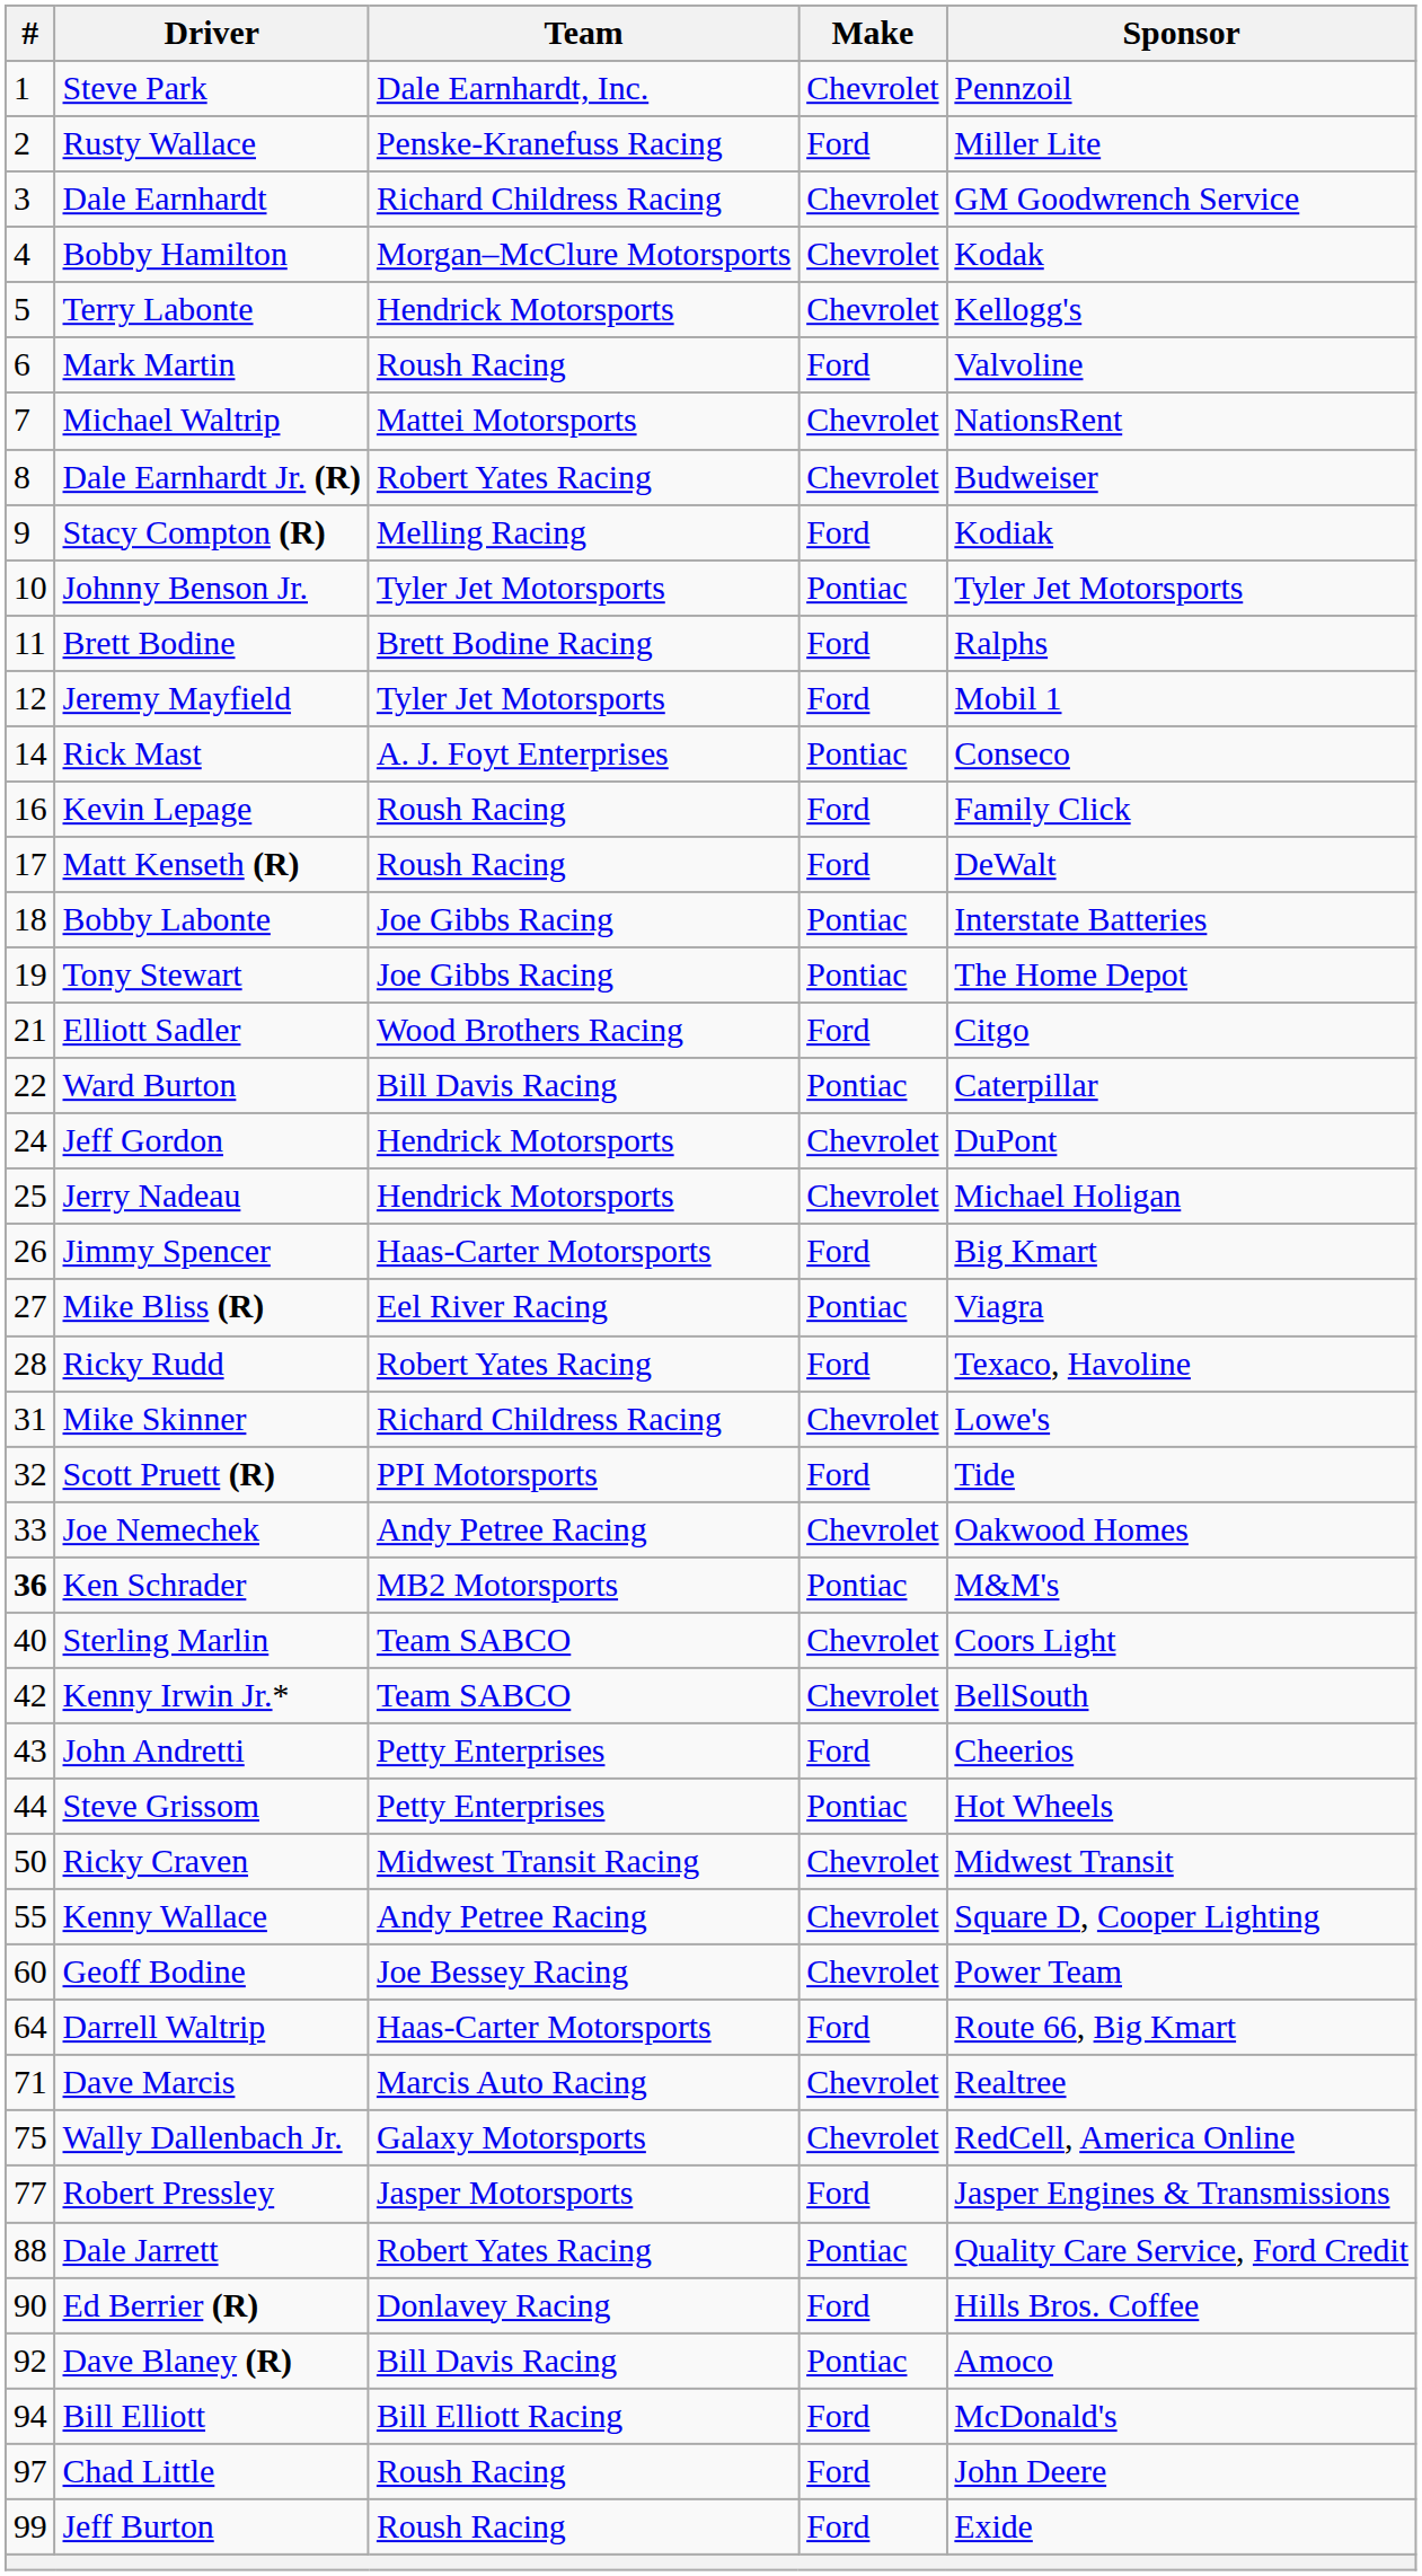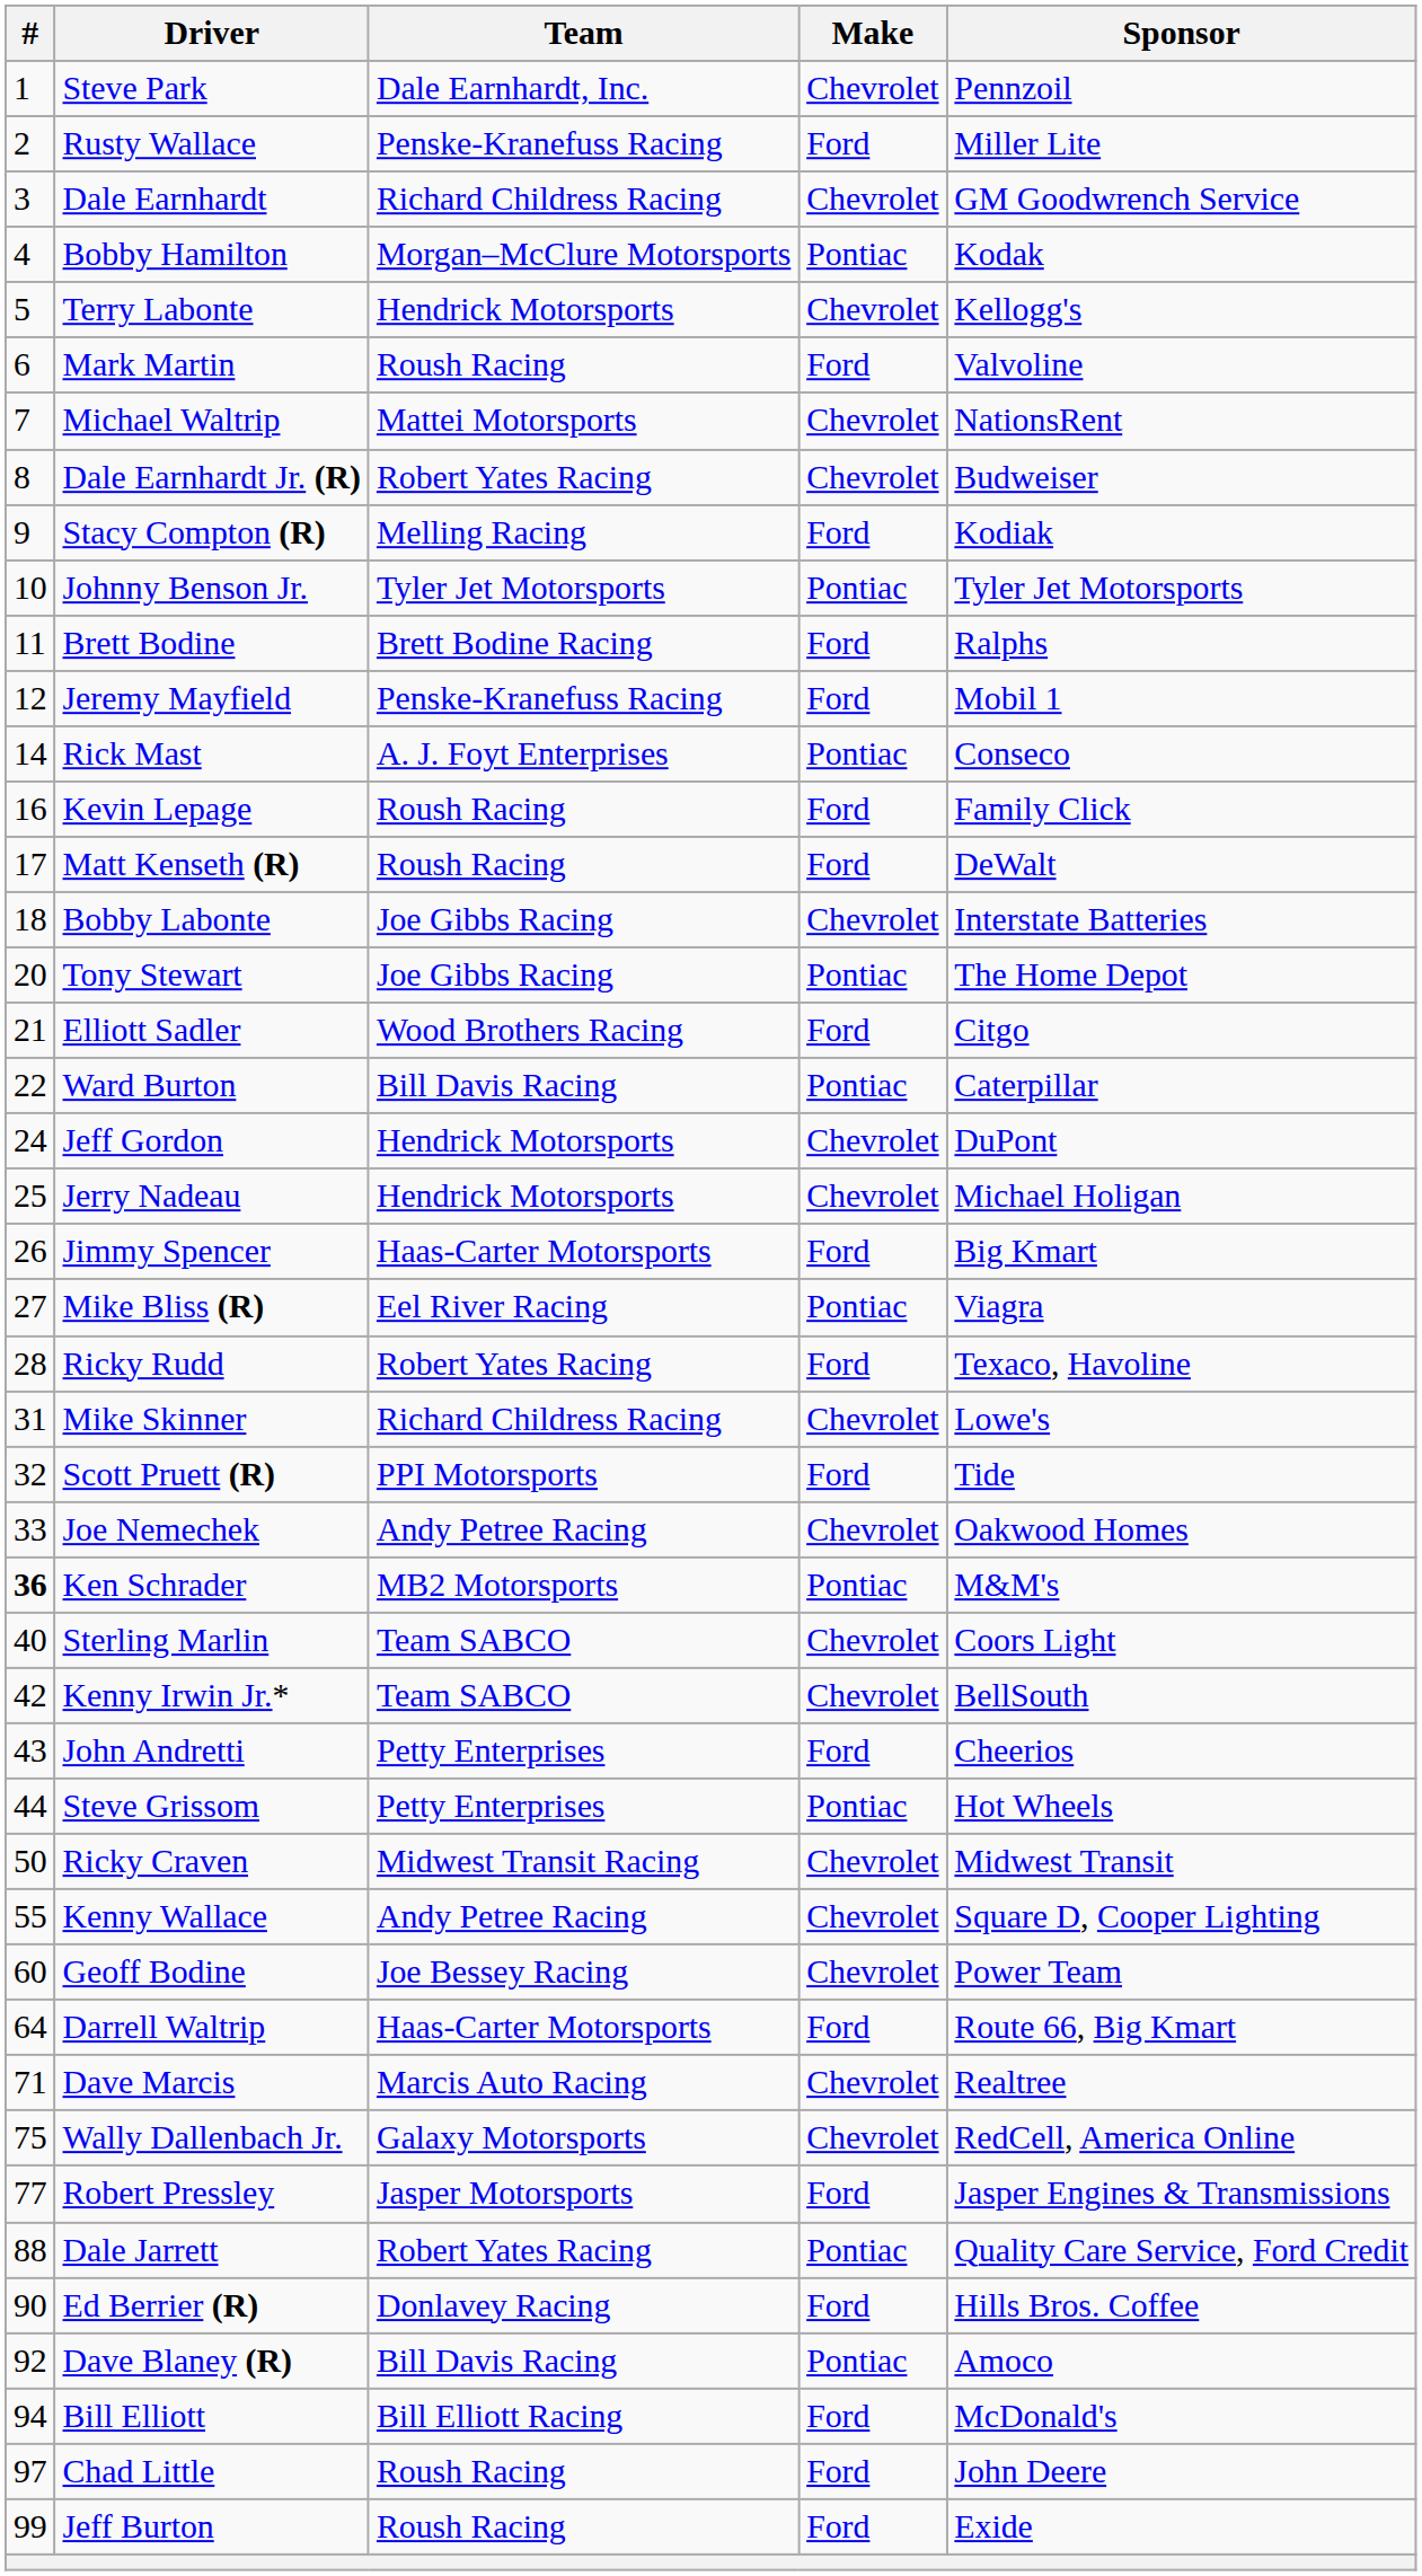 <table class="wikitable" style="font-size:95%">
 <tr>
 <th>#</th>
 <th>Driver</th>
 <th>Team</th>
 <th>Make</th>
 <th>Sponsor</th>
 </tr>
 <tr>
 <td>1</td>
 <td><a href='#'>Steve Park</a></td>
 <td><a href='#'>Dale Earnhardt, Inc.</a></td>
 <td><a href='#'>Chevrolet</a></td>
 <td><a href='#'>Pennzoil</a></td>
 </tr>
 <tr>
 <td>2</td>
 <td><a href='#'>Rusty Wallace</a></td>
 <td><a href='#'>Penske-Kranefuss Racing</a></td>
 <td><a href='#'>Ford</a></td>
 <td><a href='#'>Miller Lite</a></td>
 </tr>
 <tr>
 <td>3</td>
 <td><a href='#'>Dale Earnhardt</a></td>
 <td><a href='#'>Richard Childress Racing</a></td>
 <td><a href='#'>Chevrolet</a></td>
 <td><a href='#'>GM Goodwrench Service</a></td>
 </tr>
 <tr>
 <td>4</td>
 <td><a href='#'>Bobby Hamilton</a></td>
 <td><a href='#'>Morgan–McClure Motorsports</a></td>
-<td><a href='#'>Chevrolet</a></td>
+<td><a href='#'>Pontiac</a></td>
 <td><a href='#'>Kodak</a></td>
 </tr>
 <tr>
 <td>5</td>
 <td><a href='#'>Terry Labonte</a></td>
 <td><a href='#'>Hendrick Motorsports</a></td>
 <td><a href='#'>Chevrolet</a></td>
 <td><a href='#'>Kellogg's</a></td>
 </tr>
 <tr>
 <td>6</td>
 <td><a href='#'>Mark Martin</a></td>
 <td><a href='#'>Roush Racing</a></td>
 <td><a href='#'>Ford</a></td>
 <td><a href='#'>Valvoline</a></td>
 </tr>
 <tr>
 <td>7</td>
 <td><a href='#'>Michael Waltrip</a></td>
 <td><a href='#'>Mattei Motorsports</a></td>
 <td><a href='#'>Chevrolet</a></td>
 <td><a href='#'>NationsRent</a></td>
 </tr>
 <tr>
 <td>8</td>
 <td><a href='#'>Dale Earnhardt Jr.</a> <strong>(R)</strong></td>
 <td><a href='#'>Robert Yates Racing</a></td>
 <td><a href='#'>Chevrolet</a></td>
 <td><a href='#'>Budweiser</a></td>
 </tr>
 <tr>
 <td>9</td>
 <td><a href='#'>Stacy Compton</a> <strong>(R)</strong></td>
 <td><a href='#'>Melling Racing</a></td>
 <td><a href='#'>Ford</a></td>
 <td><a href='#'>Kodiak</a></td>
 </tr>
 <tr>
 <td>10</td>
 <td><a href='#'>Johnny Benson Jr.</a></td>
 <td><a href='#'>Tyler Jet Motorsports</a></td>
 <td><a href='#'>Pontiac</a></td>
 <td><a href='#'>Tyler Jet Motorsports</a></td>
 </tr>
 <tr>
 <td>11</td>
 <td><a href='#'>Brett Bodine</a></td>
 <td><a href='#'>Brett Bodine Racing</a></td>
 <td><a href='#'>Ford</a></td>
 <td><a href='#'>Ralphs</a></td>
 </tr>
 <tr>
 <td>12</td>
 <td><a href='#'>Jeremy Mayfield</a></td>
-<td><a href='#'>Tyler Jet Motorsports</a></td>
+<td><a href='#'>Penske-Kranefuss Racing</a></td>
 <td><a href='#'>Ford</a></td>
 <td><a href='#'>Mobil 1</a></td>
 </tr>
 <tr>
 <td>14</td>
 <td><a href='#'>Rick Mast</a></td>
 <td><a href='#'>A. J. Foyt Enterprises</a></td>
 <td><a href='#'>Pontiac</a></td>
 <td><a href='#'>Conseco</a></td>
 </tr>
 <tr>
 <td>16</td>
 <td><a href='#'>Kevin Lepage</a></td>
 <td><a href='#'>Roush Racing</a></td>
 <td><a href='#'>Ford</a></td>
 <td><a href='#'>Family Click</a></td>
 </tr>
 <tr>
 <td>17</td>
 <td><a href='#'>Matt Kenseth</a> <strong>(R)</strong></td>
 <td><a href='#'>Roush Racing</a></td>
 <td><a href='#'>Ford</a></td>
 <td><a href='#'>DeWalt</a></td>
 </tr>
 <tr>
 <td>18</td>
 <td><a href='#'>Bobby Labonte</a></td>
 <td><a href='#'>Joe Gibbs Racing</a></td>
-<td><a href='#'>Pontiac</a></td>
+<td><a href='#'>Chevrolet</a></td>
 <td><a href='#'>Interstate Batteries</a></td>
 </tr>
 <tr>
-<td>19</td>
+<td>20</td>
 <td><a href='#'>Tony Stewart</a></td>
 <td><a href='#'>Joe Gibbs Racing</a></td>
 <td><a href='#'>Pontiac</a></td>
 <td><a href='#'>The Home Depot</a></td>
 </tr>
 <tr>
 <td>21</td>
 <td><a href='#'>Elliott Sadler</a></td>
 <td><a href='#'>Wood Brothers Racing</a></td>
 <td><a href='#'>Ford</a></td>
 <td><a href='#'>Citgo</a></td>
 </tr>
 <tr>
 <td>22</td>
 <td><a href='#'>Ward Burton</a></td>
 <td><a href='#'>Bill Davis Racing</a></td>
 <td><a href='#'>Pontiac</a></td>
 <td><a href='#'>Caterpillar</a></td>
 </tr>
 <tr>
 <td>24</td>
 <td><a href='#'>Jeff Gordon</a></td>
 <td><a href='#'>Hendrick Motorsports</a></td>
 <td><a href='#'>Chevrolet</a></td>
 <td><a href='#'>DuPont</a></td>
 </tr>
 <tr>
 <td>25</td>
 <td><a href='#'>Jerry Nadeau</a></td>
 <td><a href='#'>Hendrick Motorsports</a></td>
 <td><a href='#'>Chevrolet</a></td>
 <td><a href='#'>Michael Holigan</a></td>
 </tr>
 <tr>
 <td>26</td>
 <td><a href='#'>Jimmy Spencer</a></td>
 <td><a href='#'>Haas-Carter Motorsports</a></td>
 <td><a href='#'>Ford</a></td>
 <td><a href='#'>Big Kmart</a></td>
 </tr>
 <tr>
 <td>27</td>
 <td><a href='#'>Mike Bliss</a> <strong>(R)</strong></td>
 <td><a href='#'>Eel River Racing</a></td>
 <td><a href='#'>Pontiac</a></td>
 <td><a href='#'>Viagra</a></td>
 </tr>
 <tr>
 <td>28</td>
 <td><a href='#'>Ricky Rudd</a></td>
 <td><a href='#'>Robert Yates Racing</a></td>
 <td><a href='#'>Ford</a></td>
 <td><a href='#'>Texaco</a>, <a href='#'>Havoline</a></td>
 </tr>
 <tr>
 <td>31</td>
 <td><a href='#'>Mike Skinner</a></td>
 <td><a href='#'>Richard Childress Racing</a></td>
 <td><a href='#'>Chevrolet</a></td>
 <td><a href='#'>Lowe's</a></td>
 </tr>
 <tr>
 <td>32</td>
 <td><a href='#'>Scott Pruett</a> <strong>(R)</strong></td>
 <td><a href='#'>PPI Motorsports</a></td>
 <td><a href='#'>Ford</a></td>
 <td><a href='#'>Tide</a></td>
 </tr>
 <tr>
 <td>33</td>
 <td><a href='#'>Joe Nemechek</a></td>
 <td><a href='#'>Andy Petree Racing</a></td>
 <td><a href='#'>Chevrolet</a></td>
 <td><a href='#'>Oakwood Homes</a></td>
 </tr>
 <tr>
 <td><strong>36</strong></td>
 <td><a href='#'>Ken Schrader</a></td>
 <td><a href='#'>MB2 Motorsports</a></td>
 <td><a href='#'>Pontiac</a></td>
 <td><a href='#'>M&M's</a></td>
 </tr>
 <tr>
 <td>40</td>
 <td><a href='#'>Sterling Marlin</a></td>
 <td><a href='#'>Team SABCO</a></td>
 <td><a href='#'>Chevrolet</a></td>
 <td><a href='#'>Coors Light</a></td>
 </tr>
 <tr>
 <td>42</td>
 <td><a href='#'>Kenny Irwin Jr.</a>*</td>
 <td><a href='#'>Team SABCO</a></td>
 <td><a href='#'>Chevrolet</a></td>
 <td><a href='#'>BellSouth</a></td>
 </tr>
 <tr>
 <td>43</td>
 <td><a href='#'>John Andretti</a></td>
 <td><a href='#'>Petty Enterprises</a></td>
 <td><a href='#'>Ford</a></td>
 <td><a href='#'>Cheerios</a></td>
 </tr>
 <tr>
 <td>44</td>
 <td><a href='#'>Steve Grissom</a></td>
 <td><a href='#'>Petty Enterprises</a></td>
 <td><a href='#'>Pontiac</a></td>
 <td><a href='#'>Hot Wheels</a></td>
 </tr>
 <tr>
 <td>50</td>
 <td><a href='#'>Ricky Craven</a></td>
 <td><a href='#'>Midwest Transit Racing</a></td>
 <td><a href='#'>Chevrolet</a></td>
 <td><a href='#'>Midwest Transit</a></td>
 </tr>
 <tr>
 <td>55</td>
 <td><a href='#'>Kenny Wallace</a></td>
 <td><a href='#'>Andy Petree Racing</a></td>
 <td><a href='#'>Chevrolet</a></td>
 <td><a href='#'>Square D</a>, <a href='#'>Cooper Lighting</a></td>
 </tr>
 <tr>
 <td>60</td>
 <td><a href='#'>Geoff Bodine</a></td>
 <td><a href='#'>Joe Bessey Racing</a></td>
 <td><a href='#'>Chevrolet</a></td>
 <td><a href='#'>Power Team</a></td>
 </tr>
 <tr>
 <td>64</td>
 <td><a href='#'>Darrell Waltrip</a></td>
 <td><a href='#'>Haas-Carter Motorsports</a></td>
 <td><a href='#'>Ford</a></td>
 <td><a href='#'>Route 66</a>, <a href='#'>Big Kmart</a></td>
 </tr>
 <tr>
 <td>71</td>
 <td><a href='#'>Dave Marcis</a></td>
 <td><a href='#'>Marcis Auto Racing</a></td>
 <td><a href='#'>Chevrolet</a></td>
 <td><a href='#'>Realtree</a></td>
 </tr>
 <tr>
 <td>75</td>
 <td><a href='#'>Wally Dallenbach Jr.</a></td>
 <td><a href='#'>Galaxy Motorsports</a></td>
 <td><a href='#'>Chevrolet</a></td>
 <td><a href='#'>RedCell</a>, <a href='#'>America Online</a></td>
 </tr>
 <tr>
 <td>77</td>
 <td><a href='#'>Robert Pressley</a></td>
 <td><a href='#'>Jasper Motorsports</a></td>
 <td><a href='#'>Ford</a></td>
 <td><a href='#'>Jasper Engines & Transmissions</a></td>
 </tr>
 <tr>
 <td>88</td>
 <td><a href='#'>Dale Jarrett</a></td>
 <td><a href='#'>Robert Yates Racing</a></td>
 <td><a href='#'>Pontiac</a></td>
 <td><a href='#'>Quality Care Service</a>, <a href='#'>Ford Credit</a></td>
 </tr>
 <tr>
 <td>90</td>
 <td><a href='#'>Ed Berrier</a> <strong>(R)</strong></td>
 <td><a href='#'>Donlavey Racing</a></td>
 <td><a href='#'>Ford</a></td>
 <td><a href='#'>Hills Bros. Coffee</a></td>
 </tr>
 <tr>
 <td>92</td>
 <td><a href='#'>Dave Blaney</a> <strong>(R)</strong></td>
 <td><a href='#'>Bill Davis Racing</a></td>
 <td><a href='#'>Pontiac</a></td>
 <td><a href='#'>Amoco</a></td>
 </tr>
 <tr>
 <td>94</td>
 <td><a href='#'>Bill Elliott</a></td>
 <td><a href='#'>Bill Elliott Racing</a></td>
 <td><a href='#'>Ford</a></td>
 <td><a href='#'>McDonald's</a></td>
 </tr>
 <tr>
 <td>97</td>
 <td><a href='#'>Chad Little</a></td>
 <td><a href='#'>Roush Racing</a></td>
 <td><a href='#'>Ford</a></td>
 <td><a href='#'>John Deere</a></td>
 </tr>
 <tr>
 <td>99</td>
 <td><a href='#'>Jeff Burton</a></td>
 <td><a href='#'>Roush Racing</a></td>
 <td><a href='#'>Ford</a></td>
 <td><a href='#'>Exide</a></td>
 </tr>
 <tr>
 <th colspan="5"></th>
 </tr>
 </table>
